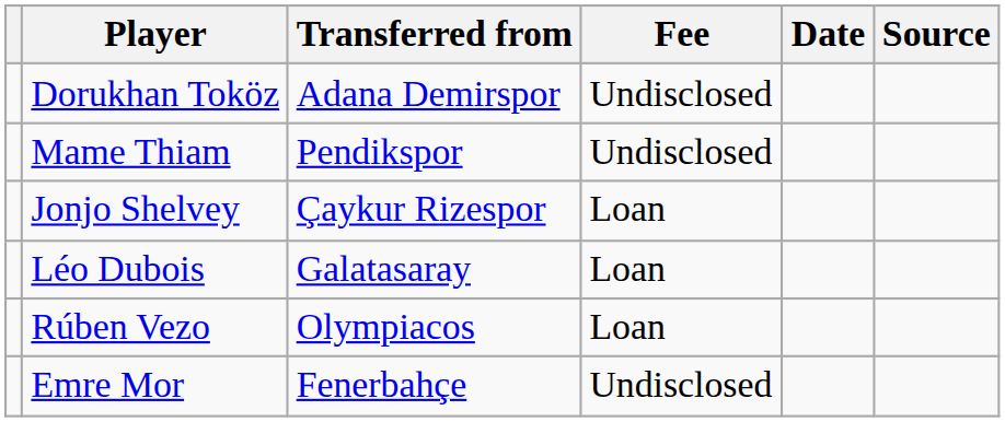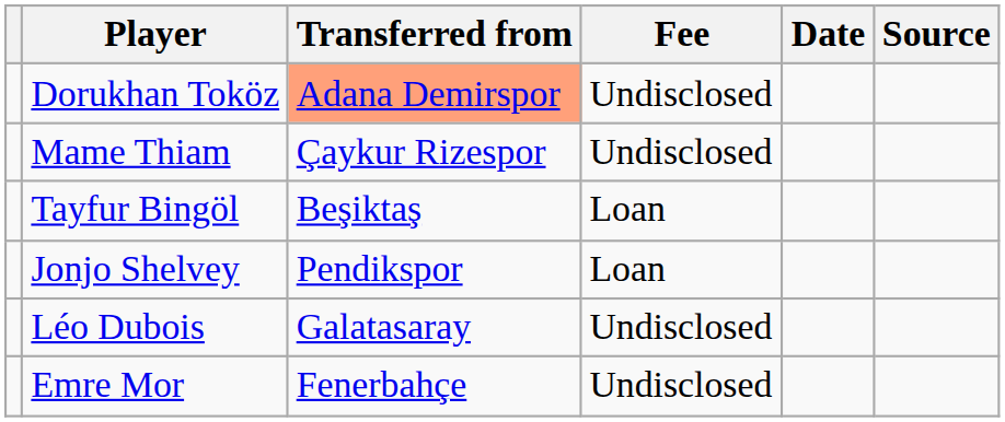 <table class="wikitable plainrowheaders sortable">
 <tr>
 <th></th>
 <th scope="col">Player</th>
 <th>Transferred from</th>
 <th style="width: 80px;">Fee</th>
 <th scope="col">Date</th>
 <th scope="col">Source</th>
 </tr>
 <tr>
 <td align="center"></td>
 <td> <a href='#'>Dorukhan Toköz</a></td>
-<td> <a href='#'>Adana Demirspor</a></td>
+<td style="background: lightsalmon;"> <a href='#'>Adana Demirspor</a></td>
 <td>Undisclosed</td>
 <td></td>
 <td></td>
 </tr>
 <tr>
 <td align="center"></td>
 <td> <a href='#'>Mame Thiam</a></td>
-<td> <a href='#'>Pendikspor</a></td>
+<td> <a href='#'>Çaykur Rizespor</a></td>
 <td>Undisclosed</td>
 <td></td>
 <td></td>
 </tr>
 <tr>
 <td align="center"></td>
+<td> <a href='#'>Tayfur Bingöl</a></td>
+<td> <a href='#'>Beşiktaş</a></td>
+<td>Loan</td>
+<td></td>
+<td></td>
+</tr>
+<tr>
+<td align="center"></td>
 <td> <a href='#'>Jonjo Shelvey</a></td>
-<td> <a href='#'>Çaykur Rizespor</a></td>
+<td> <a href='#'>Pendikspor</a></td>
 <td>Loan</td>
 <td></td>
 <td></td>
 </tr>
 <tr>
 <td align="center"></td>
 <td> <a href='#'>Léo Dubois</a></td>
 <td> <a href='#'>Galatasaray</a></td>
-<td>Loan</td>
-<td></td>
-<td></td>
-</tr>
-<tr>
-<td align="center"></td>
-<td> <a href='#'>Rúben Vezo</a></td>
-<td> <a href='#'>Olympiacos</a></td>
-<td>Loan</td>
+<td>Undisclosed</td>
 <td></td>
 <td></td>
 </tr>
 <tr>
 <td align="center"></td>
 <td> <a href='#'>Emre Mor</a></td>
 <td> <a href='#'>Fenerbahçe</a></td>
 <td>Undisclosed</td>
 <td></td>
 <td></td>
 </tr>
 </table>
